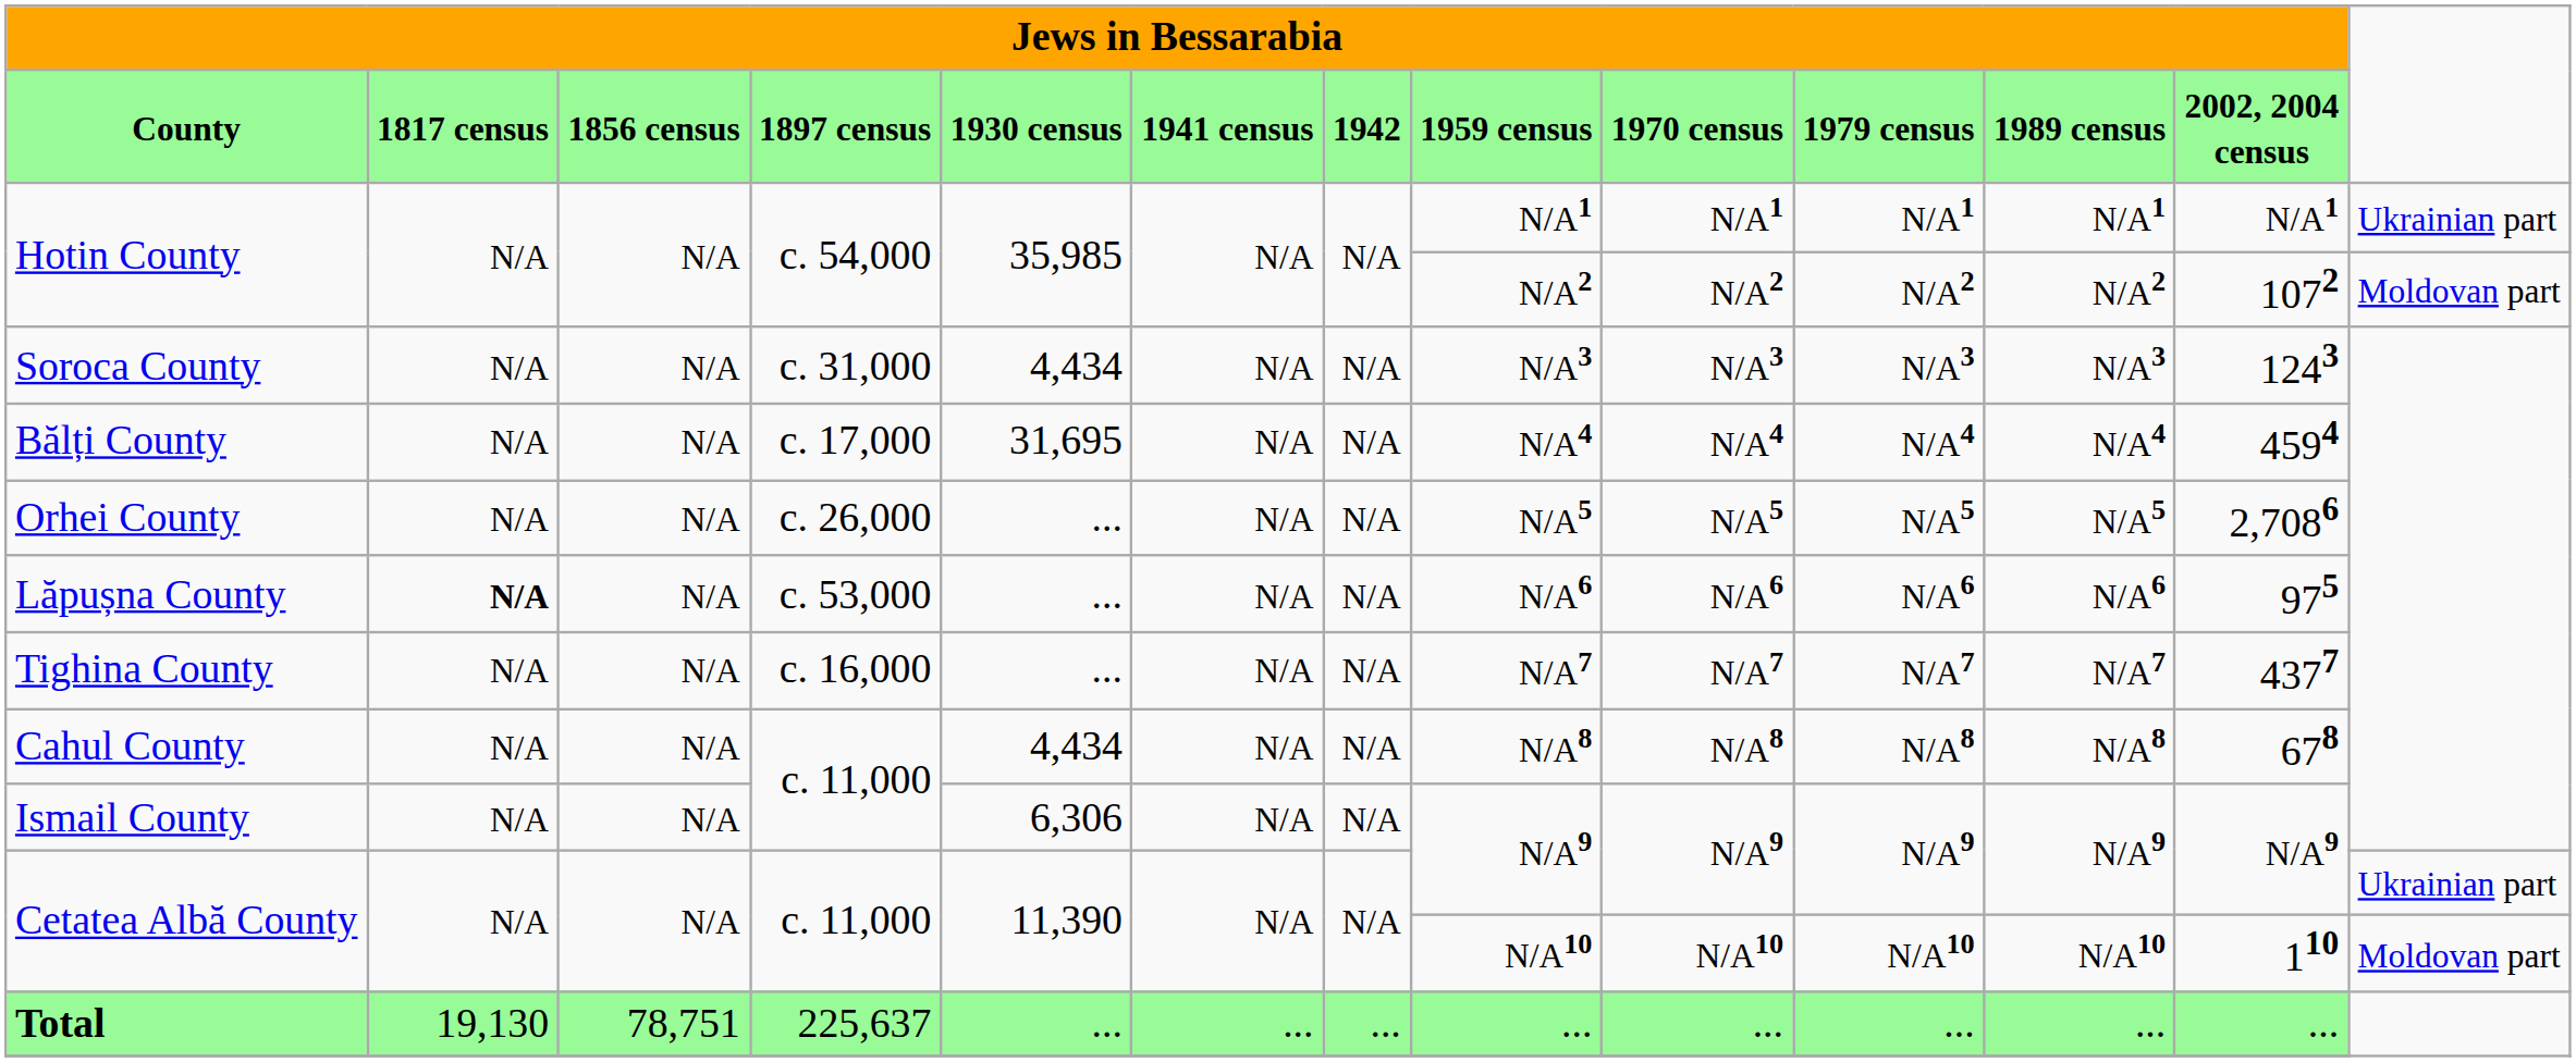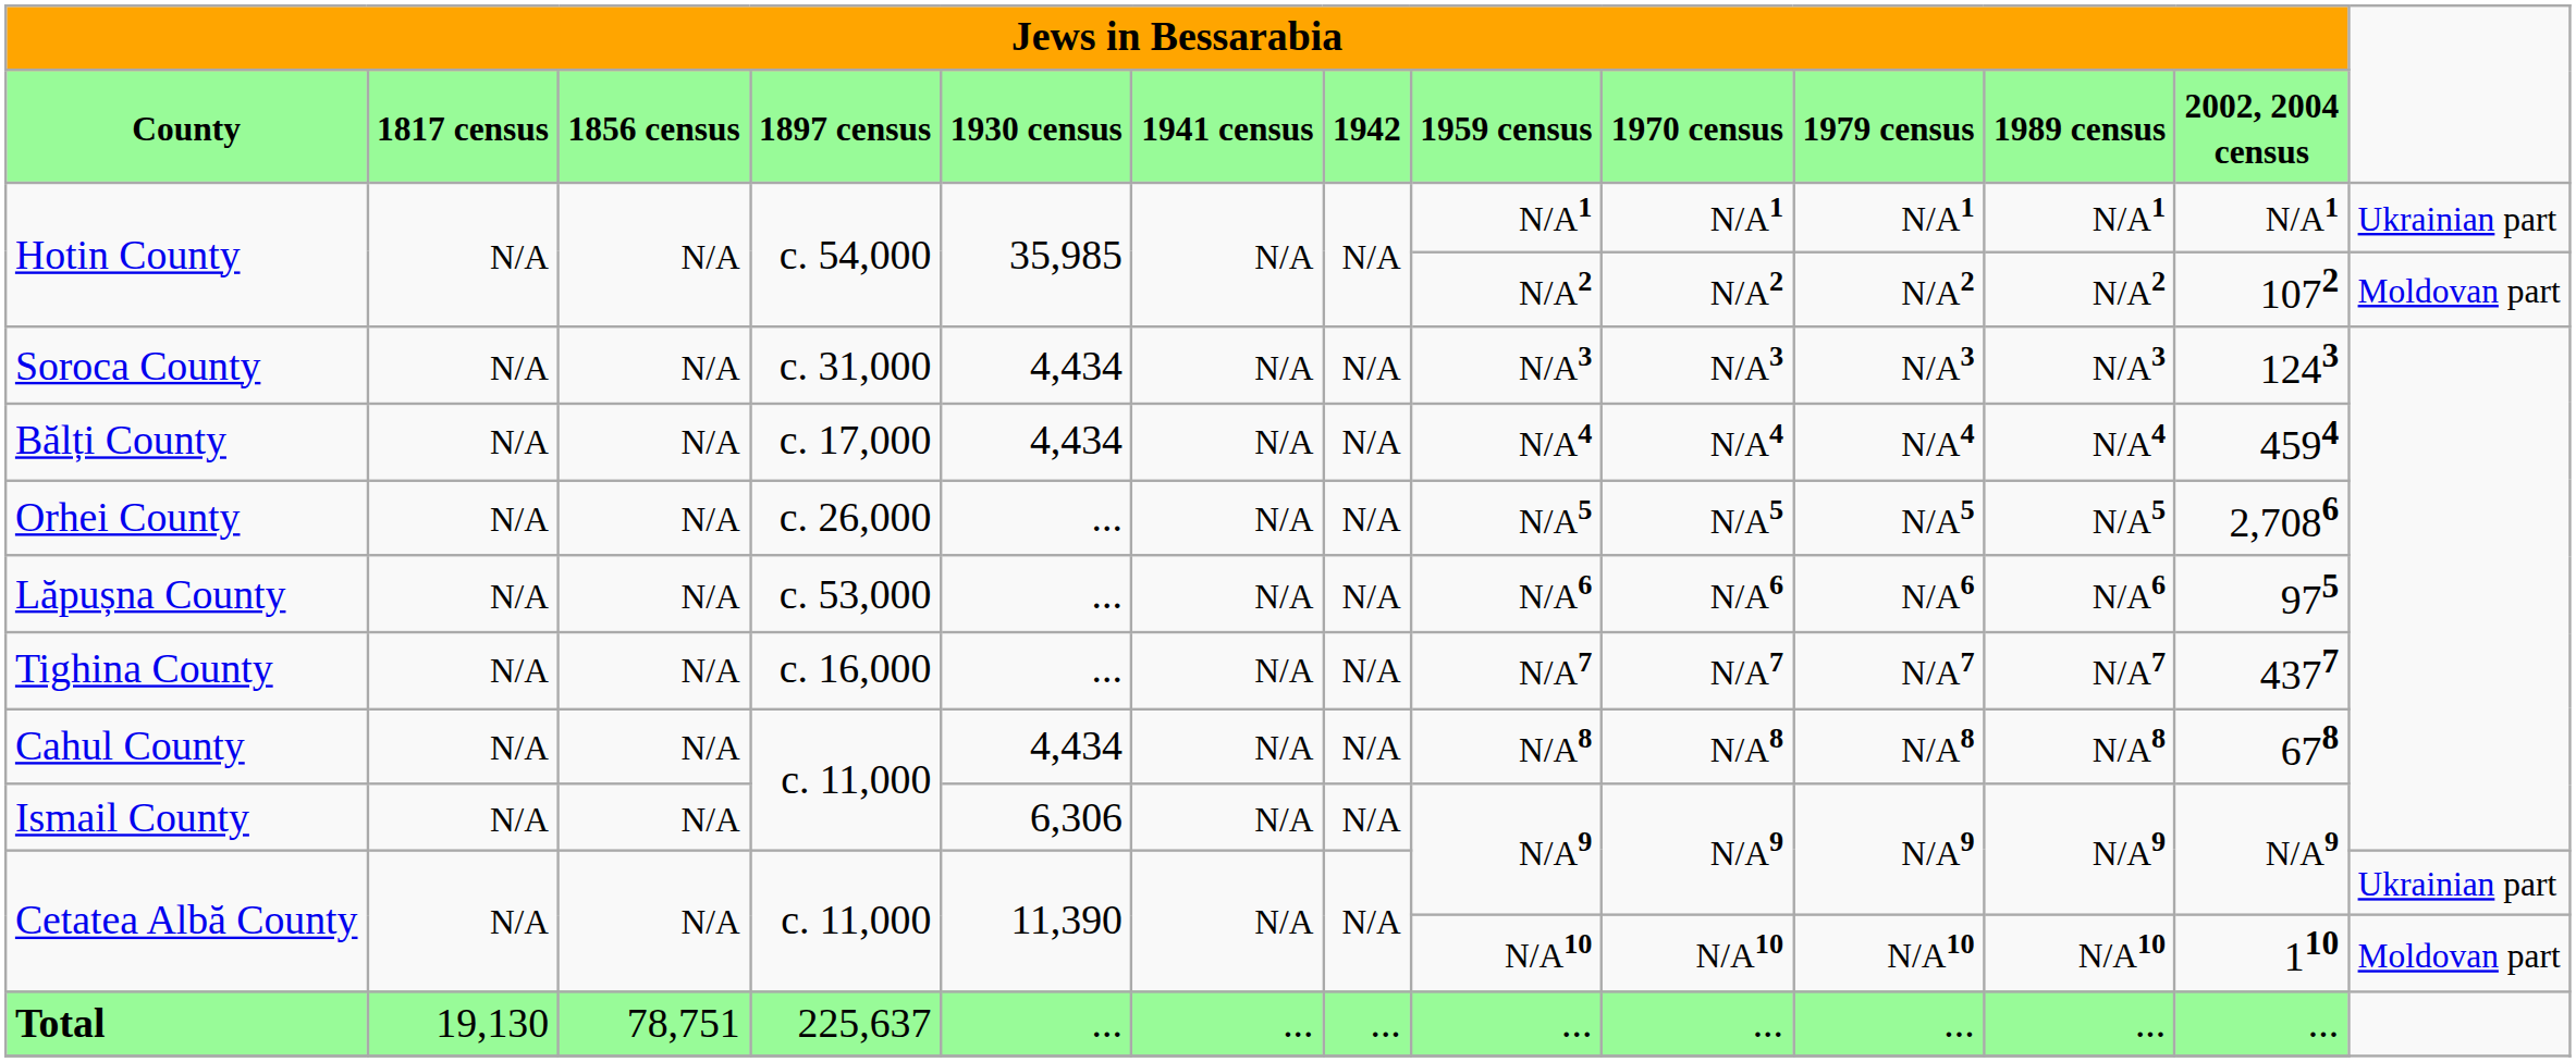 <table class="wikitable">
 <tr ---->
 <td colspan="12" align="center" bgcolor="#FFA500"><strong>Jews in Bessarabia</strong></td>
 </tr>
 <tr ---->
 <td align="center" bgcolor="#98FB98"><small><strong>County</strong></small></td>
 <td align="center" bgcolor="#98FB98"><small><strong>1817 census</strong></small></td>
 <td align="center" bgcolor="#98FB98"><small><strong>1856 census</strong></small></td>
 <td align="center" bgcolor="#98FB98"><small><strong>1897 census</strong></small></td>
 <td align="center" bgcolor="#98FB98"><small><strong>1930 census</strong></small></td>
 <td align="center" bgcolor="#98FB98"><small><strong>1941 census</strong></small></td>
 <td align="center" bgcolor="#98FB98"><small><strong>1942</strong></small></td>
 <td align="center" bgcolor="#98FB98"><small><strong>1959 census</strong></small></td>
 <td align="center" bgcolor="#98FB98"><small><strong>1970 census</strong></small></td>
 <td align="center" bgcolor="#98FB98"><small><strong>1979 census</strong></small></td>
 <td align="center" bgcolor="#98FB98"><small><strong>1989 census</strong></small></td>
 <td align="center" bgcolor="#98FB98"><small><strong>2002, 2004<br>census</strong></small></td>
 </tr>
 <tr ---->
 <td rowspan="2" align=left><a href='#'>Hotin County</a></td>
 <td rowspan="2" align=right><small>N/A</small></td>
 <td rowspan="2" align=right><small>N/A</small></td>
 <td rowspan="2" align=right>c. 54,000</td>
 <td rowspan="2" align=right>35,985</td>
 <td rowspan="2" align=right><small>N/A</small></td>
 <td rowspan="2" align=right><small>N/A</small></td>
 <td align=right><small>N/A<sup><strong>1</strong></sup></small></td>
 <td align=right><small>N/A<sup><strong>1</strong></sup></small></td>
 <td align=right><small>N/A<sup><strong>1</strong></sup></small></td>
 <td align=right><small>N/A<sup><strong>1</strong></sup></small></td>
 <td align=right><small>N/A<sup><strong>1</strong></sup></small></td>
 <td align=left><small><a href='#'>Ukrainian</a> part</small></td>
 </tr>
 <tr ---->
 <td align=right><small>N/A<sup><strong>2</strong></sup></small></td>
 <td align=right><small>N/A<sup><strong>2</strong></sup></small></td>
 <td align=right><small>N/A<sup><strong>2</strong></sup></small></td>
 <td align=right><small>N/A<sup><strong>2</strong></sup></small></td>
 <td align=right>107<sup><strong>2</strong></sup></td>
 <td align=left><small><a href='#'>Moldovan</a> part</small></td>
 </tr>
 <tr ---->
 <td align=left><a href='#'>Soroca County</a></td>
 <td align=right><small>N/A</small></td>
 <td align=right><small>N/A</small></td>
 <td align=right>c. 31,000</td>
 <td align=right>4,434</td>
 <td align ="right"><small>N/A</small></td>
 <td align=right><small>N/A</small></td>
 <td align=right><small>N/A<sup><strong>3</strong></sup></small></td>
 <td align=right><small>N/A<sup><strong>3</strong></sup></small></td>
 <td align=right><small>N/A<sup><strong>3</strong></sup></small></td>
 <td align=right><small>N/A<sup><strong>3</strong></sup></small></td>
 <td align=right>124<sup><strong>3</strong></sup></td>
 </tr>
 <tr ---->
 <td align=left><a href='#'>Bălți County</a></td>
 <td align=right><small>N/A</small></td>
 <td align=right><small>N/A</small></td>
 <td align=right>c. 17,000</td>
-<td align=right>31,695</td>
+<td align=right>4,434</td>
 <td align ="right"><small>N/A</small></td>
 <td align=right><small>N/A</small></td>
 <td align=right><small>N/A<sup><strong>4</strong></sup></small></td>
 <td align=right><small>N/A<sup><strong>4</strong></sup></small></td>
 <td align=right><small>N/A<sup><strong>4</strong></sup></small></td>
 <td align=right><small>N/A<sup><strong>4</strong></sup></small></td>
 <td align=right>459<sup><strong>4</strong></sup></td>
 </tr>
 <tr ---->
 <td align=left><a href='#'>Orhei County</a></td>
 <td align=right><small>N/A</small></td>
 <td align=right><small>N/A</small></td>
 <td align=right>c. 26,000</td>
 <td align=right>...</td>
 <td align=right><small>N/A</small></td>
 <td align=right><small>N/A</small></td>
 <td align=right><small>N/A<sup><strong>5</strong></sup></small></td>
 <td align=right><small>N/A<sup><strong>5</strong></sup></small></td>
 <td align=right><small>N/A<sup><strong>5</strong></sup></small></td>
 <td align=right><small>N/A<sup><strong>5</strong></sup></small></td>
 <td align=right>2,708<sup><strong>6</strong></sup></td>
 </tr>
 <tr ---->
 <td align=left><a href='#'>Lăpușna County</a></td>
-<td align=right><strong><small>N/A</small></strong></td>
+<td align=right><small>N/A</small></td>
 <td align=right><small>N/A</small></td>
 <td align=right>c. 53,000</td>
 <td align=right>...</td>
 <td align=right><small>N/A</small></td>
 <td align=right><small>N/A</small></td>
 <td align=right><small>N/A<sup><strong>6</strong></sup></small></td>
 <td align=right><small>N/A<sup><strong>6</strong></sup></small></td>
 <td align=right><small>N/A<sup><strong>6</strong></sup></small></td>
 <td align=right><small>N/A<sup><strong>6</strong></sup></small></td>
 <td align=right>97<sup><strong>5</strong></sup></td>
 </tr>
 <tr ---->
 <td align=left><a href='#'>Tighina County</a></td>
 <td align=right><small>N/A</small></td>
 <td align=right><small>N/A</small></td>
 <td align=right>c. 16,000</td>
 <td align=right>...</td>
 <td align=right><small>N/A</small></td>
 <td align=right><small>N/A</small></td>
 <td align=right><small>N/A<sup><strong>7</strong></sup></small></td>
 <td align=right><small>N/A<sup><strong>7</strong></sup></small></td>
 <td align=right><small>N/A<sup><strong>7</strong></sup></small></td>
 <td align=right><small>N/A<sup><strong>7</strong></sup></small></td>
 <td align=right>437<sup><strong>7</strong></sup></td>
 </tr>
 <tr ---->
 <td align=left><a href='#'>Cahul County</a></td>
 <td align=right><small>N/A</small></td>
 <td align=right><small>N/A</small></td>
 <td rowspan="2" align=right>c. 11,000</td>
 <td align=right>4,434</td>
 <td align=right><small>N/A</small></td>
 <td align=right><small>N/A</small></td>
 <td align=right><small>N/A<sup><strong>8</strong></sup></small></td>
 <td align=right><small>N/A<sup><strong>8</strong></sup> </small></td>
 <td align=right><small>N/A<sup><strong>8</strong></sup> </small></td>
 <td align=right><small>N/A<sup><strong>8</strong></sup> </small></td>
 <td align=right>67<sup><strong>8</strong></sup></td>
 </tr>
 <tr ---->
 <td align=left><a href='#'>Ismail County</a></td>
 <td align=right><small>N/A</small></td>
 <td align=right><small>N/A</small></td>
 <td align=right>6,306</td>
 <td align=right><small>N/A</small></td>
 <td align=right><small>N/A</small></td>
 <td rowspan="2" align=right><small>N/A<sup><strong>9</strong></sup></small></td>
 <td rowspan="2" align=right><small>N/A<sup><strong>9</strong></sup></small></td>
 <td rowspan="2" align=right><small>N/A<sup><strong>9</strong></sup></small></td>
 <td rowspan="2" align=right><small>N/A<sup><strong>9</strong></sup></small></td>
 <td rowspan="2" align=right><small>N/A<sup><strong>9</strong></sup></small></td>
 </tr>
 <tr ---->
 <td rowspan="2" align=left><a href='#'>Cetatea Albă County</a></td>
 <td rowspan="2" align=right><small>N/A</small></td>
 <td rowspan="2" align=right><small>N/A</small></td>
 <td rowspan="2" align=right>c. 11,000</td>
 <td rowspan="2" align=right>11,390</td>
 <td rowspan="2" align=right><small>N/A</small></td>
 <td rowspan="2" align=right><small>N/A</small></td>
 <td align=left><small><a href='#'>Ukrainian</a> part</small></td>
 </tr>
 <tr ---->
 <td align=right><small>N/A<sup><strong>10</strong></sup></small></td>
 <td align=right><small>N/A<sup><strong>10</strong></sup></small></td>
 <td align=right><small>N/A<sup><strong>10</strong></sup></small></td>
 <td align=right><small>N/A<sup><strong>10</strong></sup></small></td>
 <td align=right>1<sup><strong>10</strong></sup></td>
 <td align=left><small><a href='#'>Moldovan</a> part</small></td>
 </tr>
 <tr ---->
 <td align=left bgcolor="#98FB98"><strong>Total</strong></td>
 <td align=right bgcolor="#98FB98">19,130</td>
 <td align=right bgcolor="#98FB98">78,751</td>
 <td align=right bgcolor="#98FB98">225,637</td>
 <td align=right bgcolor="#98FB98">...</td>
 <td align=right bgcolor="#98FB98">...</td>
 <td align=right bgcolor="#98FB98">...</td>
 <td align=right bgcolor="#98FB98">...</td>
 <td align=right bgcolor="#98FB98">...</td>
 <td align=right bgcolor="#98FB98">...</td>
 <td align=right bgcolor="#98FB98">...</td>
 <td align=right bgcolor="#98FB98">...</td>
 </tr>
 <tr ---->
 </tr>
 </table>
